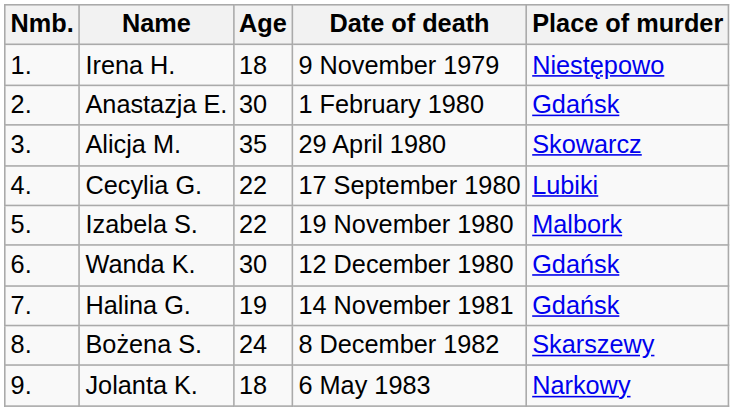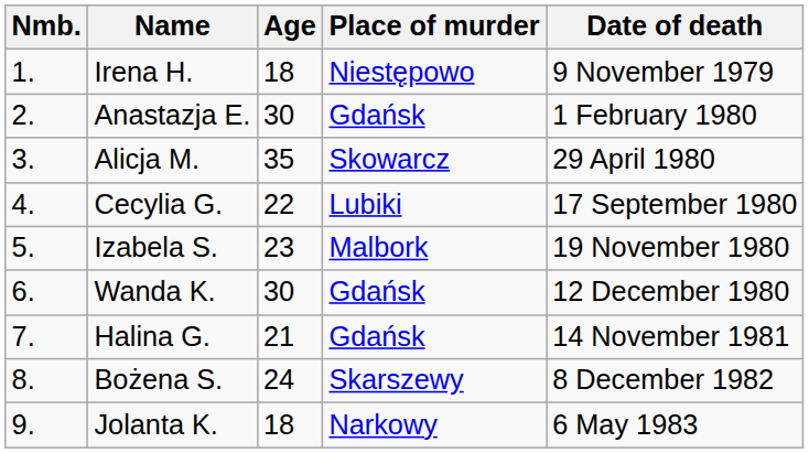 <table class="wikitable sortable" style="margin-bottom: 10px;">
 <tr>
 <th>Nmb.</th>
 <th>Name</th>
 <th>Age</th>
+<th>Place of murder</th>
 <th>Date of death</th>
-<th>Place of murder</th>
 </tr>
 <tr>
 <td>1.</td>
 <td>Irena H.</td>
 <td>18</td>
+<td><a href='#'>Niestępowo</a></td>
 <td>9 November 1979</td>
-<td><a href='#'>Niestępowo</a></td>
 </tr>
 <tr>
 <td>2.</td>
 <td>Anastazja E.</td>
 <td>30</td>
+<td><a href='#'>Gdańsk</a></td>
 <td>1 February 1980</td>
-<td><a href='#'>Gdańsk</a></td>
 </tr>
 <tr>
 <td>3.</td>
 <td>Alicja M.</td>
 <td>35</td>
+<td><a href='#'>Skowarcz</a></td>
 <td>29 April 1980</td>
-<td><a href='#'>Skowarcz</a></td>
 </tr>
 <tr>
 <td>4.</td>
 <td>Cecylia G.</td>
 <td>22</td>
+<td><a href='#'>Lubiki</a></td>
 <td>17 September 1980</td>
-<td><a href='#'>Lubiki</a></td>
 </tr>
 <tr>
 <td>5.</td>
 <td>Izabela S.</td>
-<td>22</td>
+<td>23</td>
+<td><a href='#'>Malbork</a></td>
 <td>19 November 1980</td>
-<td><a href='#'>Malbork</a></td>
 </tr>
 <tr>
 <td>6.</td>
 <td>Wanda K.</td>
 <td>30</td>
+<td><a href='#'>Gdańsk</a></td>
 <td>12 December 1980</td>
-<td><a href='#'>Gdańsk</a></td>
 </tr>
 <tr>
 <td>7.</td>
 <td>Halina G.</td>
-<td>19</td>
+<td>21</td>
+<td><a href='#'>Gdańsk</a></td>
 <td>14 November 1981</td>
-<td><a href='#'>Gdańsk</a></td>
 </tr>
 <tr>
 <td>8.</td>
 <td>Bożena S.</td>
 <td>24</td>
+<td><a href='#'>Skarszewy</a></td>
 <td>8 December 1982</td>
-<td><a href='#'>Skarszewy</a></td>
 </tr>
 <tr>
 <td>9.</td>
 <td>Jolanta K.</td>
 <td>18</td>
+<td><a href='#'>Narkowy</a></td>
 <td>6 May 1983</td>
-<td><a href='#'>Narkowy</a></td>
 </tr>
 </table>
